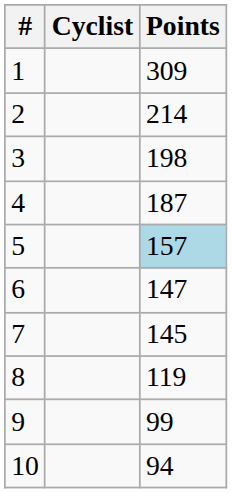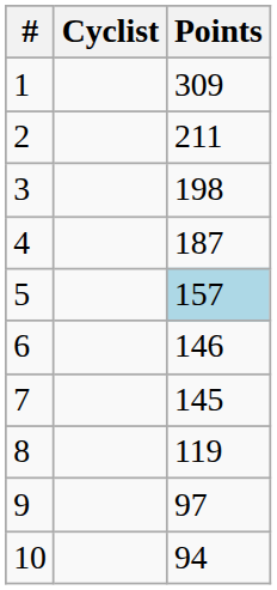 <table class="wikitable">
 <tr>
 <th>#</th>
 <th>Cyclist</th>
 <th>Points</th>
 </tr>
 <tr>
 <td>1</td>
 <td align=left></td>
 <td>309</td>
 </tr>
 <tr>
 <td>2</td>
 <td align=left></td>
-<td>214</td>
+<td>211</td>
 </tr>
 <tr>
 <td>3</td>
 <td align=left></td>
 <td>198</td>
 </tr>
 <tr>
 <td>4</td>
 <td align=left></td>
 <td>187</td>
 </tr>
 <tr>
 <td>5</td>
 <td align=left></td>
 <td style="background: lightblue;">157</td>
 </tr>
 <tr>
 <td>6</td>
 <td align=left></td>
-<td>147</td>
+<td>146</td>
 </tr>
 <tr>
 <td>7</td>
 <td align=left></td>
 <td>145</td>
 </tr>
 <tr>
 <td>8</td>
 <td align=left></td>
 <td>119</td>
 </tr>
 <tr>
 <td>9</td>
 <td align=left></td>
-<td>99</td>
+<td>97</td>
 </tr>
 <tr>
 <td>10</td>
 <td align=left></td>
 <td>94</td>
 </tr>
 </table>
